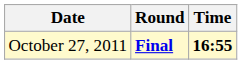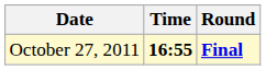 <table class="wikitable">
 <tr>
 <th>Date</th>
+<th>Time</th>
 <th>Round</th>
-<th>Time</th>
 </tr>
 <tr style=background:lemonchiffon>
 <td>October 27, 2011</td>
+<td><strong>16:55</strong></td>
 <td><strong><a href='#'>Final</a></strong></td>
-<td><strong>16:55</strong></td>
 </tr>
 </table>
